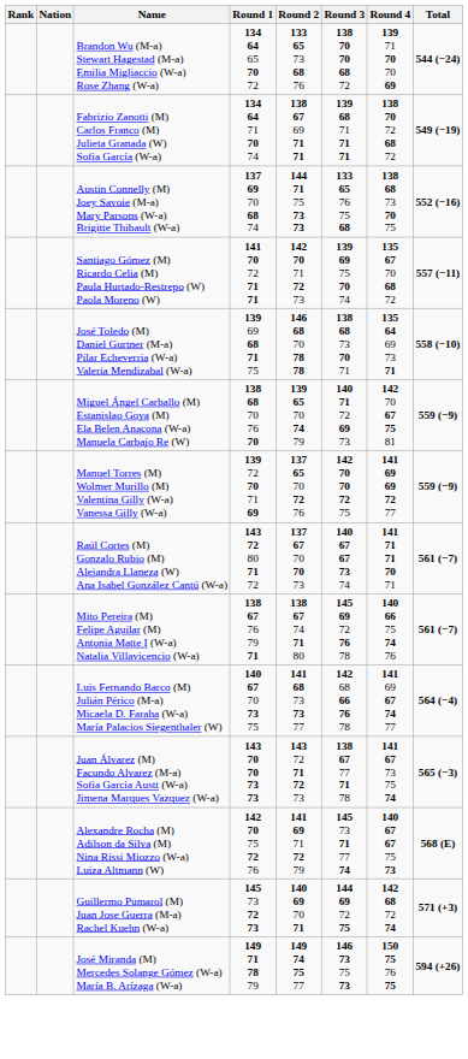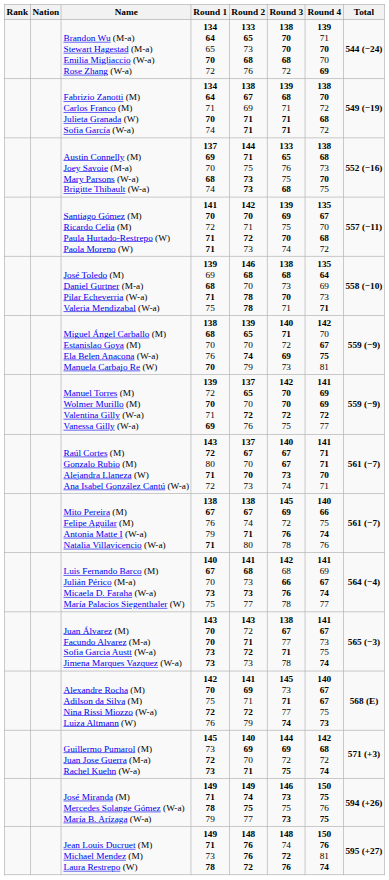 <table class="wikitable sortable" style="text-align:center; font-size:95%">
 <tr>
 <th>Rank</th>
 <th>Nation</th>
 <th>Name</th>
 <th>Round 1</th>
 <th>Round 2</th>
 <th>Round 3</th>
 <th>Round 4</th>
 <th>Total</th>
 </tr>
 <tr>
 <td></td>
 <td align=left></td>
 <td align=left><br><a href='#'>Brandon Wu</a> (M-a)<br><a href='#'>Stewart Hagestad</a> (M-a)<br><a href='#'>Emilia Migliaccio</a> (W-a)<br><a href='#'>Rose Zhang</a> (W-a)</td>
 <td><strong>134</strong><br><strong>64</strong><br>65<br><strong>70</strong><br>72</td>
 <td><strong>133</strong><br><strong>65</strong><br>73<br><strong>68</strong><br>76</td>
 <td><strong>138</strong><br><strong>70</strong><br><strong>70</strong><br><strong>68</strong><br>72</td>
 <td><strong>139</strong><br>71<br><strong>70</strong><br>70<br><strong>69</strong></td>
 <td><strong>544 (−24)</strong></td>
 </tr>
 <tr>
 <td></td>
 <td align=left></td>
 <td align=left><br><a href='#'>Fabrizio Zanotti</a> (M)<br><a href='#'>Carlos Franco</a> (M)<br><a href='#'>Julieta Granada</a> (W)<br><a href='#'>Sofia García</a> (W-a)</td>
 <td><strong>134</strong><br><strong>64</strong><br>71<br><strong>70</strong><br>74</td>
 <td><strong>138</strong><br><strong>67</strong><br>69<br><strong>71</strong><br><strong>71</strong></td>
 <td><strong>139</strong><br><strong>68</strong><br>71<br><strong>71</strong><br><strong>71</strong></td>
 <td><strong>138</strong><br><strong>70</strong><br>72<br><strong>68</strong><br>72</td>
 <td><strong>549 (−19)</strong></td>
 </tr>
 <tr>
 <td></td>
 <td align=left></td>
 <td align=left><br><a href='#'>Austin Connelly</a> (M)<br><a href='#'>Joey Savoie</a> (M-a)<br><a href='#'>Mary Parsons</a> (W-a)<br><a href='#'>Brigitte Thibault</a> (W-a)</td>
 <td><strong>137</strong><br><strong>69</strong><br>70<br><strong>68</strong><br>74</td>
 <td><strong>144</strong><br><strong>71</strong><br>75<br><strong>73</strong><br><strong>73</strong></td>
 <td><strong>133</strong><br><strong>65</strong><br>76<br>75<br><strong>68</strong></td>
 <td><strong>138</strong><br><strong>68</strong><br>73<br><strong>70</strong><br>75</td>
 <td><strong>552 (−16)</strong></td>
 </tr>
 <tr>
 <td></td>
 <td align=left></td>
 <td align=left><br><a href='#'>Santiago Gómez</a> (M)<br><a href='#'>Ricardo Celia</a> (M)<br><a href='#'>Paula Hurtado-Restrepo</a> (W)<br><a href='#'>Paola Moreno</a> (W)</td>
 <td><strong>141</strong><br><strong>70</strong><br>72<br><strong>71</strong><br><strong>71</strong></td>
 <td><strong>142</strong><br><strong>70</strong><br>71<br><strong>72</strong><br>73</td>
 <td><strong>139</strong><br><strong>69</strong><br>75<br><strong>70</strong><br>74</td>
 <td><strong>135</strong><br><strong>67</strong><br>70<br><strong>68</strong><br>72</td>
 <td><strong>557 (−11)</strong></td>
 </tr>
 <tr>
 <td></td>
 <td align=left></td>
 <td align=left><br><a href='#'>José Toledo</a> (M)<br><a href='#'>Daniel Gurtner</a> (M-a)<br><a href='#'>Pilar Echeverria</a> (W-a)<br><a href='#'>Valeria Mendizabal</a> (W-a)</td>
 <td><strong>139</strong><br>69<br><strong>68</strong><br><strong>71</strong><br>75</td>
 <td><strong>146</strong><br><strong>68</strong><br>70<br><strong>78</strong><br><strong>78</strong></td>
 <td><strong>138</strong><br><strong>68</strong><br>73<br><strong>70</strong><br>71</td>
 <td><strong>135</strong><br><strong>64</strong><br>69<br>73<br><strong>71</strong></td>
 <td><strong>558 (−10)</strong></td>
 </tr>
 <tr>
 <td></td>
 <td align=left></td>
 <td align=left><br><a href='#'>Miguel Ángel Carballo</a> (M)<br><a href='#'>Estanislao Goya</a> (M)<br><a href='#'>Ela Belen Anacona</a> (W-a)<br><a href='#'>Manuela Carbajo Re</a> (W)</td>
 <td><strong>138</strong><br><strong>68</strong><br>70<br>76<br><strong>70</strong></td>
 <td><strong>139</strong><br><strong>65</strong><br>70<br><strong>74</strong><br>79</td>
 <td><strong>140</strong><br><strong>71</strong><br>72<br><strong>69</strong><br>73</td>
 <td><strong>142</strong><br>70<br><strong>67</strong><br><strong>75</strong><br>81</td>
 <td><strong>559 (−9)</strong></td>
 </tr>
 <tr>
 <td></td>
 <td align=left></td>
 <td align=left><br><a href='#'>Manuel Torres</a> (M)<br><a href='#'>Wolmer Murillo</a> (M)<br><a href='#'>Valentina Gilly</a> (W-a)<br><a href='#'>Vanessa Gilly</a> (W-a)</td>
 <td><strong>139</strong><br>72<br><strong>70</strong><br>71<br><strong>69</strong></td>
 <td><strong>137</strong><br><strong>65</strong><br>70<br><strong>72</strong><br>76</td>
 <td><strong>142</strong><br><strong>70</strong><br><strong>70</strong><br><strong>72</strong><br>75</td>
 <td><strong>141</strong><br><strong>69</strong><br><strong>69</strong><br><strong>72</strong><br>77</td>
 <td><strong>559 (−9)</strong></td>
 </tr>
 <tr>
 <td></td>
 <td align=left></td>
 <td align=left><br><a href='#'>Raúl Cortes</a> (M)<br><a href='#'>Gonzalo Rubio</a> (M)<br><a href='#'>Alejandra Llaneza</a> (W)<br><a href='#'>Ana Isabel González Cantú</a> (W-a)</td>
 <td><strong>143</strong><br><strong>72</strong><br>80<br><strong>71</strong><br>72</td>
 <td><strong>137</strong><br><strong>67</strong><br>70<br><strong>70</strong><br>73</td>
 <td><strong>140</strong><br><strong>67</strong><br><strong>67</strong><br><strong>73</strong><br>74</td>
 <td><strong>141</strong><br><strong>71</strong><br><strong>71</strong><br><strong>70</strong><br>71</td>
 <td><strong>561 (−7)</strong></td>
 </tr>
 <tr>
 <td></td>
 <td align=left></td>
 <td align=left><br><a href='#'>Mito Pereira</a> (M)<br><a href='#'>Felipe Aguilar</a> (M)<br><a href='#'>Antonia Matte I</a> (W-a)<br><a href='#'>Natalia Villavicencio</a> (W-a)</td>
 <td><strong>138</strong><br><strong>67</strong><br>76<br>79<br><strong>71</strong></td>
 <td><strong>138</strong><br><strong>67</strong><br>74<br><strong>71</strong><br>80</td>
 <td><strong>145</strong><br><strong>69</strong><br>72<br><strong>76</strong><br>78</td>
 <td><strong>140</strong><br><strong>66</strong><br>75<br><strong>74</strong><br>76</td>
 <td><strong>561 (−7)</strong></td>
 </tr>
 <tr>
 <td></td>
 <td align=left></td>
 <td align=left><br><a href='#'>Luis Fernando Barco</a> (M)<br><a href='#'>Julián Périco</a> (M-a)<br><a href='#'>Micaela D. Faraha</a> (W-a)<br><a href='#'>María Palacios Siegenthaler</a> (W)</td>
 <td><strong>140</strong><br><strong>67</strong><br>70<br><strong>73</strong><br>75</td>
 <td><strong>141</strong><br><strong>68</strong><br>73<br><strong>73</strong><br>77</td>
 <td><strong>142</strong><br>68<br><strong>66</strong><br><strong>76</strong><br>78</td>
 <td><strong>141</strong><br>69<br><strong>67</strong><br><strong>74</strong><br>77</td>
 <td><strong>564 (−4)</strong></td>
 </tr>
 <tr>
 <td></td>
 <td align=left></td>
 <td align=left><br><a href='#'>Juan Álvarez</a> (M)<br><a href='#'>Facundo Alvarez</a> (M-a)<br><a href='#'>Sofia Garcia Austt</a> (W-a)<br><a href='#'>Jimena Marques Vazquez</a> (W-a)</td>
 <td><strong>143</strong><br><strong>70</strong><br><strong>70</strong><br><strong>73</strong><br><strong>73</strong></td>
 <td><strong>143</strong><br>72<br><strong>71</strong><br><strong>72</strong><br>73</td>
 <td><strong>138</strong><br><strong>67</strong><br>77<br><strong>71</strong><br>78</td>
 <td><strong>141</strong><br><strong>67</strong><br>73<br>75<br><strong>74</strong></td>
 <td><strong>565 (−3)</strong></td>
 </tr>
 <tr>
 <td></td>
 <td align=left></td>
 <td align=left><br><a href='#'>Alexandre Rocha</a> (M)<br><a href='#'>Adilson da Silva</a> (M)<br><a href='#'>Nina Rissi Miozzo</a> (W-a)<br><a href='#'>Luiza Altmann</a> (W)</td>
 <td><strong>142</strong><br><strong>70</strong><br>75<br><strong>72</strong><br>76</td>
 <td><strong>141</strong><br><strong>69</strong><br>71<br><strong>72</strong><br>79</td>
 <td><strong>145</strong><br>73<br><strong>71</strong><br>77<br><strong>74</strong></td>
 <td><strong>140</strong><br><strong>67</strong><br><strong>67</strong><br>75<br><strong>73</strong></td>
 <td><strong>568 (E)</strong></td>
 </tr>
 <tr>
 <td></td>
 <td align=left></td>
 <td align=left><br><a href='#'>Guillermo Pumarol</a> (M)<br><a href='#'>Juan Jose Guerra</a> (M-a)<br><a href='#'>Rachel Kuehn</a> (W-a)<br></td>
 <td><strong>145</strong><br>73<br><strong>72</strong><br><strong>73</strong></td>
 <td><strong>140</strong><br><strong>69</strong><br>70<br><strong>71</strong></td>
 <td><strong>144</strong><br><strong>69</strong><br>72<br><strong>75</strong></td>
 <td><strong>142</strong><br><strong>68</strong><br>72<br><strong>74</strong></td>
 <td><strong>571 (+3)</strong></td>
 </tr>
 <tr>
 <td></td>
 <td align=left></td>
 <td align=left><br><a href='#'>José Miranda</a> (M)<br><a href='#'>Mercedes Solange Gómez</a> (W-a)<br><a href='#'>María B. Arízaga</a> (W-a)<br></td>
 <td><strong>149</strong><br><strong>71</strong><br><strong>78</strong><br>79</td>
 <td><strong>149</strong><br><strong>74</strong><br><strong>75</strong><br>77</td>
 <td><strong>146</strong><br><strong>73</strong><br>75<br><strong>73</strong></td>
 <td><strong>150</strong><br><strong>75</strong><br>76<br><strong>75</strong></td>
 <td><strong>594 (+26)</strong></td>
 </tr>
+<tr>
+<td></td>
+<td align=left></td>
+<td align=left><br><a href='#'>Jean Louis Ducruet</a> (M)<br><a href='#'>Michael Mendez</a> (M)<br><a href='#'>Laura Restrepo</a> (W)<br></td>
+<td><strong>149</strong><br><strong>71</strong><br>73<br><strong>78</strong></td>
+<td><strong>148</strong><br><strong>76</strong><br><strong>76</strong><br><strong>72</strong></td>
+<td><strong>148</strong><br>74<br><strong>72</strong><br><strong>76</strong></td>
+<td><strong>150</strong><br><strong>76</strong><br>81<br><strong>74</strong></td>
+<td><strong>595 (+27)</strong></td>
+</tr>
 </table>
